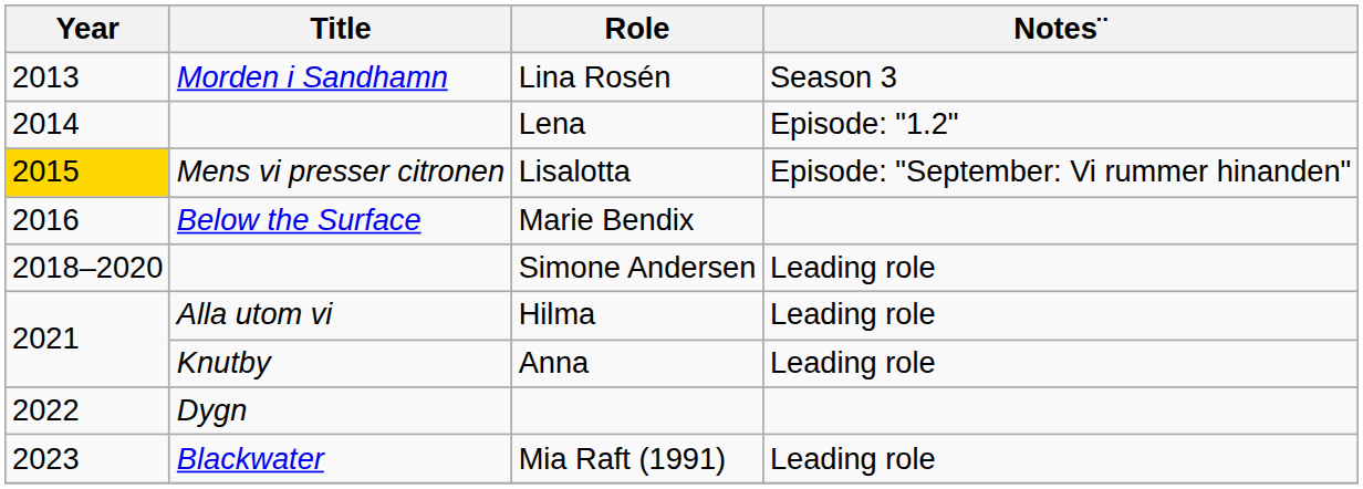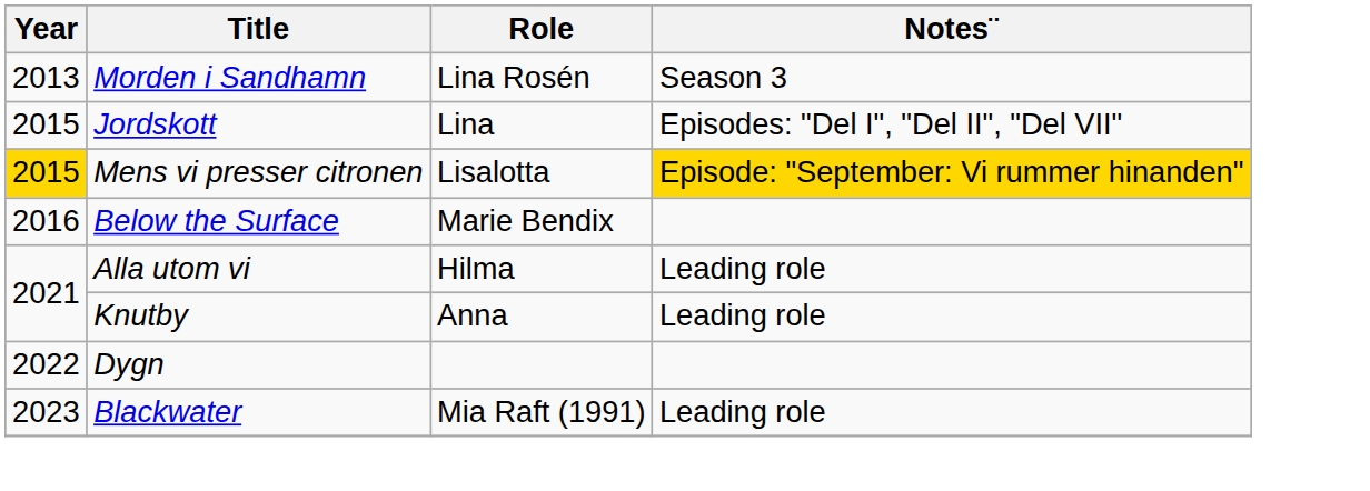 <table class="wikitable sortable">
 <tr>
 <th>Year</th>
 <th>Title</th>
 <th>Role</th>
 <th class="unsortable">Notes¨</th>
 </tr>
 <tr>
 <td>2013</td>
 <td><em><a href='#'>Morden i Sandhamn</a></em></td>
 <td>Lina Rosén</td>
 <td>Season 3</td>
 </tr>
 <tr>
-<td>2014</td>
-<td><em></em></td>
-<td>Lena</td>
-<td>Episode: "1.2"</td>
+<td>2015</td>
+<td><em><a href='#'>Jordskott</a></em></td>
+<td>Lina</td>
+<td>Episodes: "Del I", "Del II", "Del VII"</td>
 </tr>
 <tr>
 <td style="background: gold;">2015</td>
 <td><em>Mens vi presser citronen</em></td>
 <td>Lisalotta</td>
-<td>Episode: "September: Vi rummer hinanden"</td>
+<td style="background: gold;">Episode: "September: Vi rummer hinanden"</td>
 </tr>
 <tr>
 <td>2016</td>
 <td><em><a href='#'>Below the Surface</a></em></td>
 <td>Marie Bendix</td>
 <td></td>
-</tr>
-<tr>
-<td>2018–2020</td>
-<td><em></em></td>
-<td>Simone Andersen</td>
-<td>Leading role</td>
 </tr>
 <tr>
 <td rowspan="2">2021</td>
 <td><em>Alla utom vi</em></td>
 <td>Hilma</td>
 <td>Leading role</td>
 </tr>
 <tr>
 <td><em>Knutby</em></td>
 <td>Anna</td>
 <td>Leading role</td>
 </tr>
 <tr>
 <td>2022</td>
 <td><em>Dygn</em></td>
 <td></td>
 </tr>
 <tr>
 <td>2023</td>
 <td><em><a href='#'>Blackwater</a></em></td>
 <td>Mia Raft (1991)</td>
 <td>Leading role</td>
 </tr>
 <tr>
 </tr>
 </table>
